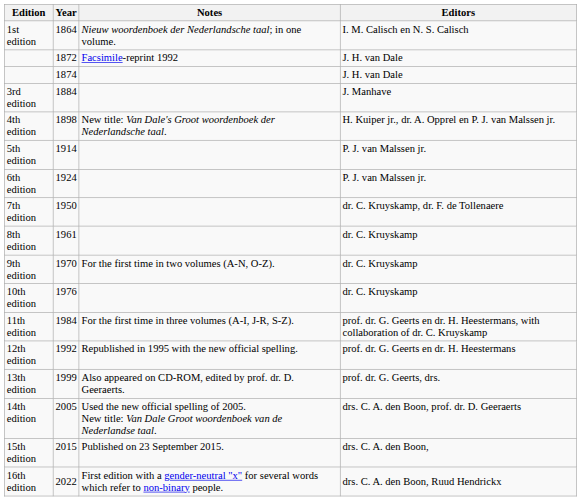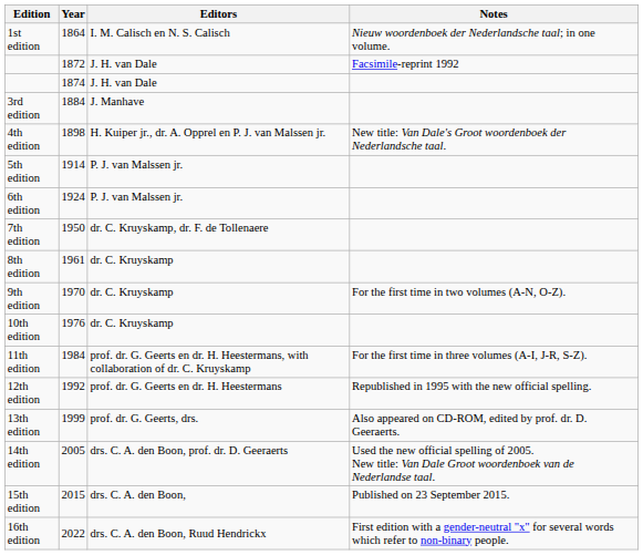 <table class="wikitable sortable">
 <tr>
 <th class="unsortable">Edition</th>
 <th>Year</th>
+<th>Editors</th>
 <th class="unsortable">Notes</th>
-<th>Editors</th>
 </tr>
 <tr valign=top>
 <td>1st edition</td>
 <td>1864</td>
+<td>I. M. Calisch en N. S. Calisch</td>
 <td><em>Nieuw woordenboek der Nederlandsche taal</em>; in one volume.</td>
-<td>I. M. Calisch en N. S. Calisch</td>
 </tr>
 <tr valign=top>
 <td></td>
 <td>1872</td>
+<td>J. H. van Dale</td>
 <td><a href='#'>Facsimile</a>-reprint 1992</td>
-<td>J. H. van Dale</td>
 </tr>
 <tr valign=top>
 <td></td>
 <td>1874</td>
+<td>J. H. van Dale</td>
 <td></td>
-<td>J. H. van Dale</td>
 </tr>
 <tr valign=top>
 <td>3rd edition</td>
 <td>1884</td>
+<td>J. Manhave</td>
 <td></td>
-<td>J. Manhave</td>
 </tr>
 <tr valign=top>
 <td>4th edition</td>
 <td>1898</td>
+<td>H. Kuiper jr., dr. A. Opprel en P. J. van Malssen jr.</td>
 <td>New title: <em>Van Dale's Groot woordenboek der Nederlandsche taal</em>.</td>
-<td>H. Kuiper jr., dr. A. Opprel en P. J. van Malssen jr.</td>
 </tr>
 <tr valign=top>
 <td>5th edition</td>
 <td>1914</td>
+<td>P. J. van Malssen jr.</td>
 <td></td>
-<td>P. J. van Malssen jr.</td>
 </tr>
 <tr valign=top>
 <td>6th edition</td>
 <td>1924</td>
+<td>P. J. van Malssen jr.</td>
 <td></td>
-<td>P. J. van Malssen jr.</td>
 </tr>
 <tr valign=top>
 <td>7th edition</td>
 <td>1950</td>
+<td>dr. C. Kruyskamp, dr. F. de Tollenaere</td>
 <td></td>
-<td>dr. C. Kruyskamp, dr. F. de Tollenaere</td>
 </tr>
 <tr valign=top>
 <td>8th edition</td>
 <td>1961</td>
+<td>dr. C. Kruyskamp</td>
 <td></td>
-<td>dr. C. Kruyskamp</td>
 </tr>
 <tr valign=top>
 <td>9th edition</td>
 <td>1970</td>
+<td>dr. C. Kruyskamp</td>
 <td>For the first time in two volumes (A-N, O-Z).</td>
-<td>dr. C. Kruyskamp</td>
 </tr>
 <tr valign=top>
 <td>10th edition</td>
 <td>1976</td>
+<td>dr. C. Kruyskamp</td>
 <td></td>
-<td>dr. C. Kruyskamp</td>
 </tr>
 <tr valign=top>
 <td>11th edition</td>
 <td>1984</td>
+<td>prof. dr. G. Geerts en dr. H. Heestermans, with collaboration of dr. C. Kruyskamp</td>
 <td>For the first time in three volumes (A-I, J-R, S-Z).</td>
-<td>prof. dr. G. Geerts en dr. H. Heestermans, with collaboration of dr. C. Kruyskamp</td>
 </tr>
 <tr valign=top>
 <td>12th edition</td>
 <td>1992</td>
+<td>prof. dr. G. Geerts en dr. H. Heestermans</td>
 <td>Republished in 1995 with the new official spelling.</td>
-<td>prof. dr. G. Geerts en dr. H. Heestermans</td>
 </tr>
 <tr valign=top>
 <td>13th edition</td>
 <td>1999</td>
+<td>prof. dr. G. Geerts, drs. </td>
 <td>Also appeared on CD-ROM, edited by prof. dr. D. Geeraerts.</td>
-<td>prof. dr. G. Geerts, drs. </td>
 </tr>
 <tr valign=top>
 <td>14th edition</td>
 <td>2005</td>
+<td>drs. C. A. den Boon, prof. dr. D. Geeraerts</td>
 <td>Used the new official spelling of 2005.<br>New title: <em>Van Dale Groot woordenboek van de Nederlandse taal</em>.</td>
-<td>drs. C. A. den Boon, prof. dr. D. Geeraerts</td>
 </tr>
 <tr valign=top>
 <td>15th edition</td>
 <td>2015</td>
+<td>drs. C. A. den Boon, </td>
 <td>Published on 23 September 2015.</td>
-<td>drs. C. A. den Boon, </td>
 </tr>
 <tr>
 <td>16th edition</td>
 <td>2022</td>
+<td>drs. C. A. den Boon, Ruud Hendrickx</td>
 <td>First edition with a <a href='#'>gender-neutral "x"</a> for several words which refer to <a href='#'>non-binary</a> people.</td>
-<td>drs. C. A. den Boon, Ruud Hendrickx</td>
 </tr>
 </table>
